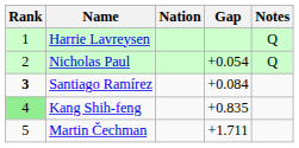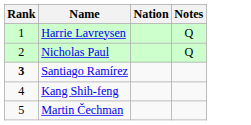 <table class="wikitable sortable" style="text-align:center">
 <tr>
 <th>Rank</th>
 <th>Name</th>
 <th>Nation</th>
-<th>Gap</th>
 <th>Notes</th>
 </tr>
 <tr bgcolor=ccffcc>
 <td>1</td>
 <td align=left><a href='#'>Harrie Lavreysen</a></td>
 <td align=left></td>
-<td></td>
 <td>Q</td>
 </tr>
 <tr bgcolor=ccffcc>
 <td>2</td>
 <td align=left><a href='#'>Nicholas Paul</a></td>
 <td align=left></td>
-<td>+0.054</td>
 <td>Q</td>
 </tr>
 <tr>
 <td><strong>3</strong></td>
 <td align=left><a href='#'>Santiago Ramírez</a></td>
 <td align=left></td>
-<td>+0.084</td>
 <td></td>
 </tr>
 <tr>
-<td style="background: lightgreen;">4</td>
+<td>4</td>
 <td align=left><a href='#'>Kang Shih-feng</a></td>
 <td align=left></td>
-<td>+0.835</td>
 <td></td>
 </tr>
 <tr>
 <td>5</td>
 <td align=left><a href='#'>Martin Čechman</a></td>
 <td align=left></td>
-<td>+1.711</td>
 <td></td>
 </tr>
 </table>
